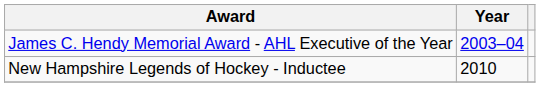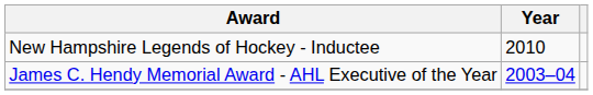 <table class="wikitable">
 <tr>
 <th>Award</th>
 <th>Year</th>
 <th></th>
 </tr>
 <tr>
+<td>New Hampshire Legends of Hockey - Inductee</td>
+<td>2010</td>
+<td></td>
+</tr>
+<tr>
 <td><a href='#'>James C. Hendy Memorial Award</a> - <a href='#'>AHL</a> Executive of the Year</td>
 <td><a href='#'>2003–04</a></td>
 <td></td>
 </tr>
 <tr>
-<td>New Hampshire Legends of Hockey - Inductee</td>
-<td>2010</td>
-<td></td>
-</tr>
-<tr>
 </tr>
 </table>
